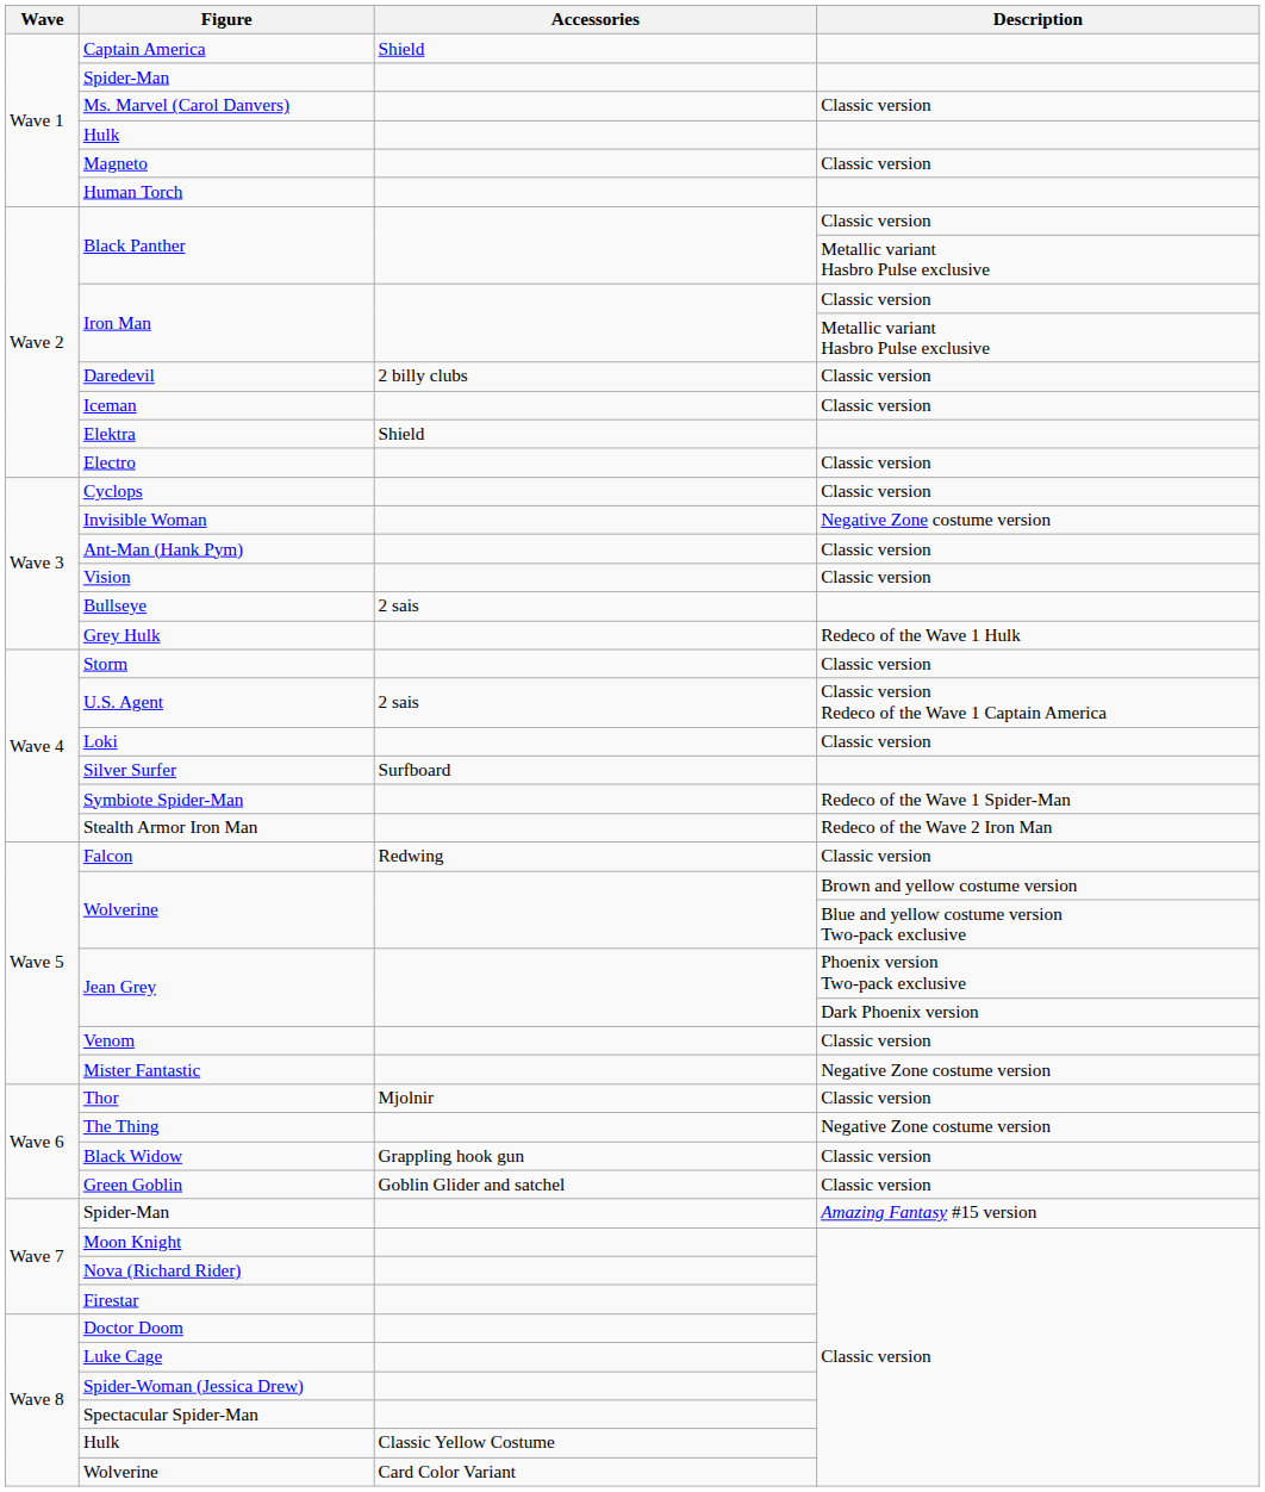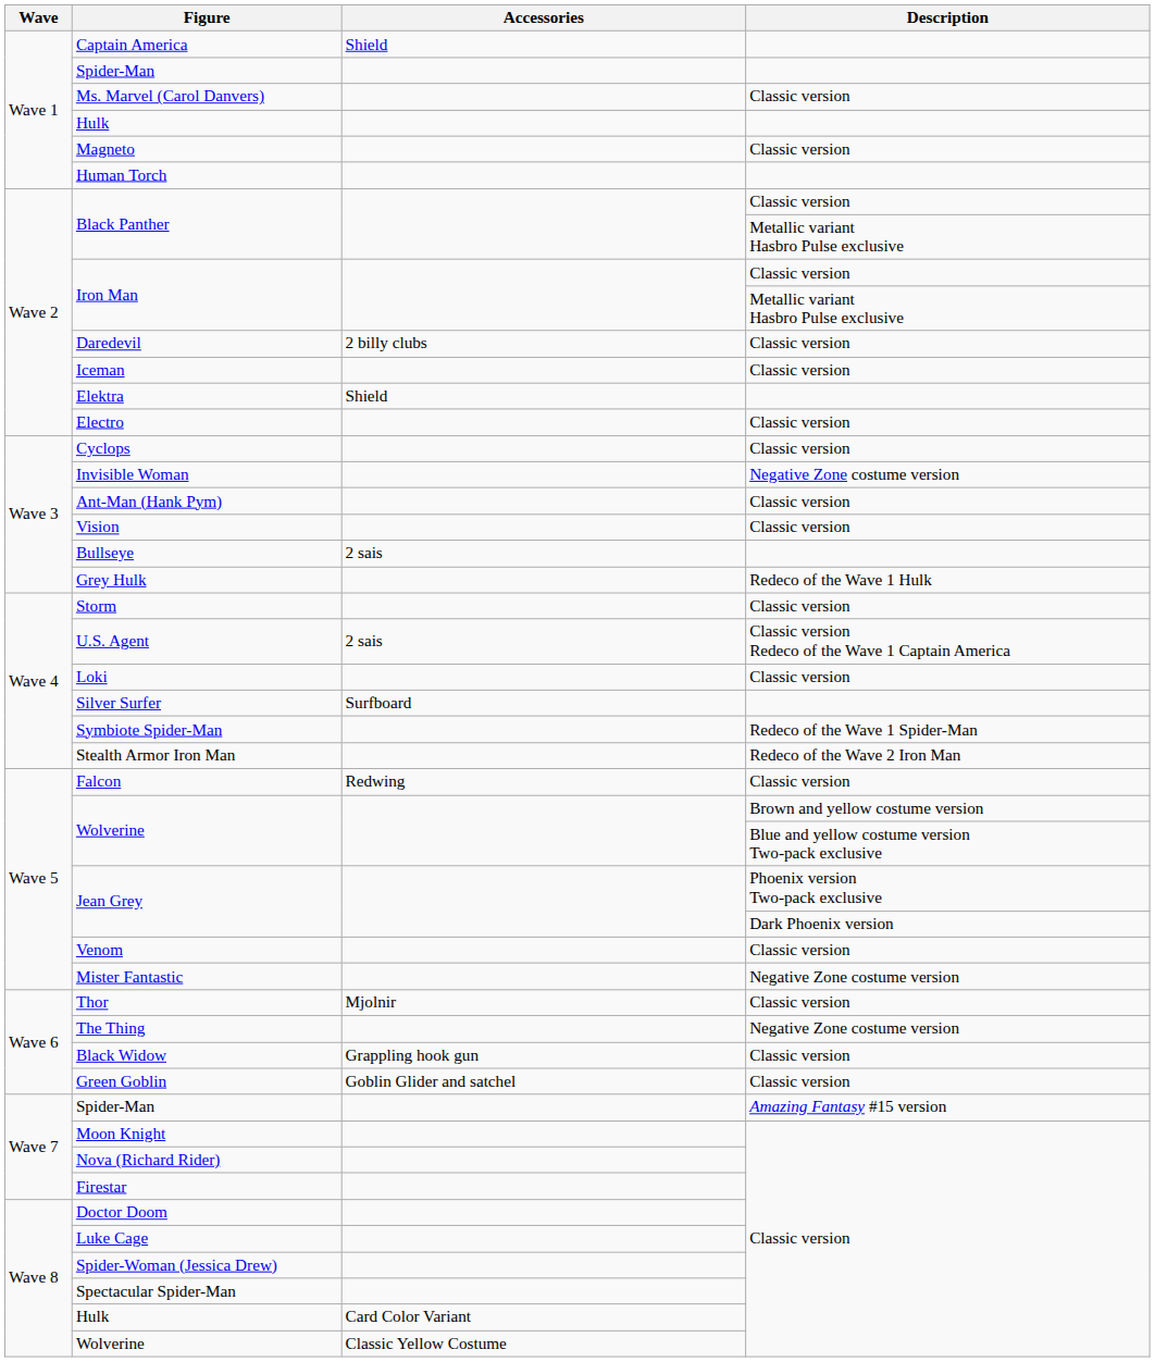 <table class="wikitable">
 <tr>
 <th width=5%>Wave</th>
 <th width=20%>Figure</th>
 <th width=30%>Accessories</th>
 <th width=30%>Description</th>
 </tr>
 <tr>
 <td Rowspan=6>Wave 1</td>
 <td><a href='#'>Captain America</a></td>
 <td><a href='#'>Shield</a></td>
 <td></td>
 </tr>
 <tr>
 <td><a href='#'>Spider-Man</a></td>
 <td></td>
 <td></td>
 </tr>
 <tr>
 <td><a href='#'>Ms. Marvel (Carol Danvers)</a></td>
 <td></td>
 <td>Classic version</td>
 </tr>
 <tr>
 <td><a href='#'>Hulk</a></td>
 <td></td>
 <td></td>
 </tr>
 <tr>
 <td><a href='#'>Magneto</a></td>
 <td></td>
 <td>Classic version</td>
 </tr>
 <tr>
 <td><a href='#'>Human Torch</a></td>
 <td></td>
 <td></td>
 </tr>
 <tr>
 <td rowspan=8>Wave 2</td>
 <td rowspan=2><a href='#'>Black Panther</a></td>
 <td rowspan=2></td>
 <td>Classic version</td>
 </tr>
 <tr>
 <td>Metallic variant<br>Hasbro Pulse exclusive</td>
 </tr>
 <tr>
 <td rowspan=2><a href='#'>Iron Man</a></td>
 <td rowspan=2></td>
 <td>Classic version</td>
 </tr>
 <tr>
 <td>Metallic variant<br>Hasbro Pulse exclusive</td>
 </tr>
 <tr>
 <td><a href='#'>Daredevil</a></td>
 <td>2 billy clubs</td>
 <td>Classic version</td>
 </tr>
 <tr>
 <td><a href='#'>Iceman</a></td>
 <td></td>
 <td>Classic version</td>
 </tr>
 <tr>
 <td><a href='#'>Elektra</a></td>
 <td>Shield</td>
 <td></td>
 </tr>
 <tr>
 <td><a href='#'>Electro</a></td>
 <td></td>
 <td>Classic version</td>
 </tr>
 <tr>
 <td rowspan=6>Wave 3</td>
 <td><a href='#'>Cyclops</a></td>
 <td></td>
 <td>Classic version</td>
 </tr>
 <tr>
 <td><a href='#'>Invisible Woman</a></td>
 <td></td>
 <td><a href='#'>Negative Zone</a> costume version</td>
 </tr>
 <tr>
 <td><a href='#'>Ant-Man (Hank Pym)</a></td>
 <td></td>
 <td>Classic version</td>
 </tr>
 <tr>
 <td><a href='#'>Vision</a></td>
 <td></td>
 <td>Classic version</td>
 </tr>
 <tr>
 <td><a href='#'>Bullseye</a></td>
 <td>2 sais</td>
 <td></td>
 </tr>
 <tr>
 <td><a href='#'>Grey Hulk</a></td>
 <td></td>
 <td>Redeco of the Wave 1 Hulk</td>
 </tr>
 <tr>
 <td rowspan=6>Wave 4</td>
 <td><a href='#'>Storm</a></td>
 <td></td>
 <td>Classic version</td>
 </tr>
 <tr>
 <td><a href='#'>U.S. Agent</a></td>
 <td>2 sais</td>
 <td>Classic version<br>Redeco of the Wave 1 Captain America</td>
 </tr>
 <tr>
 <td><a href='#'>Loki</a></td>
 <td></td>
 <td>Classic version</td>
 </tr>
 <tr>
 <td><a href='#'>Silver Surfer</a></td>
 <td>Surfboard</td>
 <td></td>
 </tr>
 <tr>
 <td><a href='#'>Symbiote Spider-Man</a></td>
 <td></td>
 <td>Redeco of the Wave 1 Spider-Man</td>
 </tr>
 <tr>
 <td>Stealth Armor Iron Man</td>
 <td></td>
 <td>Redeco of the Wave 2 Iron Man</td>
 </tr>
 <tr>
 <td rowspan=7>Wave 5</td>
 <td><a href='#'>Falcon</a></td>
 <td>Redwing</td>
 <td>Classic version</td>
 </tr>
 <tr>
 <td rowspan=2><a href='#'>Wolverine</a></td>
 <td rowspan=2></td>
 <td>Brown and yellow costume version</td>
 </tr>
 <tr>
 <td>Blue and yellow costume version<br>Two-pack exclusive</td>
 </tr>
 <tr>
 <td rowspan=2><a href='#'>Jean Grey</a></td>
 <td rowspan=2></td>
 <td>Phoenix version<br>Two-pack exclusive</td>
 </tr>
 <tr>
 <td>Dark Phoenix version</td>
 </tr>
 <tr>
 <td><a href='#'>Venom</a></td>
 <td></td>
 <td>Classic version</td>
 </tr>
 <tr>
 <td><a href='#'>Mister Fantastic</a></td>
 <td></td>
 <td>Negative Zone costume version</td>
 </tr>
 <tr>
 <td rowspan=4>Wave 6</td>
 <td><a href='#'>Thor</a></td>
 <td>Mjolnir</td>
 <td>Classic version</td>
 </tr>
 <tr>
 <td><a href='#'>The Thing</a></td>
 <td></td>
 <td>Negative Zone costume version</td>
 </tr>
 <tr>
 <td><a href='#'>Black Widow</a></td>
 <td>Grappling hook gun</td>
 <td>Classic version</td>
 </tr>
 <tr>
 <td><a href='#'>Green Goblin</a></td>
 <td>Goblin Glider and satchel</td>
 <td>Classic version</td>
 </tr>
 <tr>
 <td rowspan=4>Wave 7</td>
 <td>Spider-Man</td>
 <td></td>
 <td><em><a href='#'>Amazing Fantasy</a></em> #15 version</td>
 </tr>
 <tr>
 <td><a href='#'>Moon Knight</a></td>
 <td></td>
 <td rowspan="10">Classic version</td>
 </tr>
 <tr>
 <td><a href='#'>Nova (Richard Rider)</a></td>
 <td></td>
 </tr>
 <tr>
 <td><a href='#'>Firestar</a></td>
 <td></td>
 </tr>
 <tr>
 <td rowspan="6">Wave 8</td>
 <td><a href='#'>Doctor Doom</a></td>
 <td></td>
 </tr>
 <tr>
 <td><a href='#'>Luke Cage</a></td>
 <td></td>
 </tr>
 <tr>
 <td><a href='#'>Spider-Woman (Jessica Drew)</a></td>
 <td></td>
 </tr>
 <tr>
 <td>Spectacular Spider-Man</td>
 <td></td>
 </tr>
 <tr>
 <td>Hulk</td>
-<td>Classic Yellow Costume</td>
+<td>Card Color Variant</td>
 </tr>
 <tr>
 <td>Wolverine</td>
-<td>Card Color Variant</td>
+<td>Classic Yellow Costume</td>
 </tr>
 </table>
